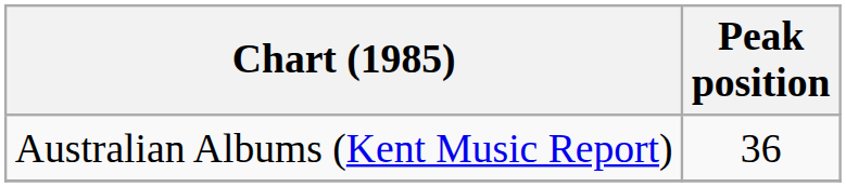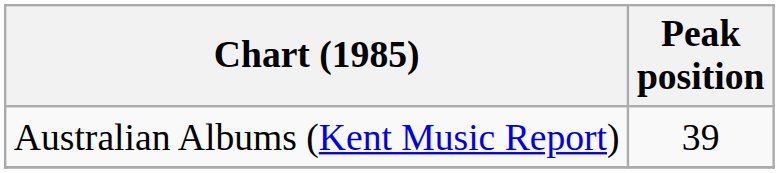 <table class="wikitable sortable">
 <tr>
 <th>Chart (1985)</th>
 <th>Peak<br>position</th>
 </tr>
 <tr>
 <td>Australian Albums (<a href='#'>Kent Music Report</a>)</td>
-<td align="center">36</td>
+<td align="center">39</td>
 </tr>
 <tr>
 </tr>
 <tr>
 </tr>
 <tr>
 </tr>
 <tr>
 </tr>
 <tr>
 </tr>
 <tr>
 </tr>
 </table>
